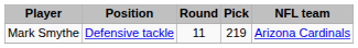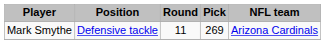 <table class="wikitable" style="text-align:center;">
 <tr style="background:#C0C0C0;">
 <td><strong>Player</strong></td>
 <td><strong>Position</strong></td>
 <td><strong>Round</strong></td>
 <td><strong>Pick</strong></td>
 <td><strong>NFL team</strong></td>
 </tr>
 <tr align="center" bgcolor="">
 <td>Mark Smythe</td>
 <td><a href='#'>Defensive tackle</a></td>
 <td>11</td>
-<td>219</td>
+<td>269</td>
 <td><a href='#'>Arizona Cardinals</a></td>
 </tr>
 <tr align="center" bgcolor="">
 </tr>
 </table>
